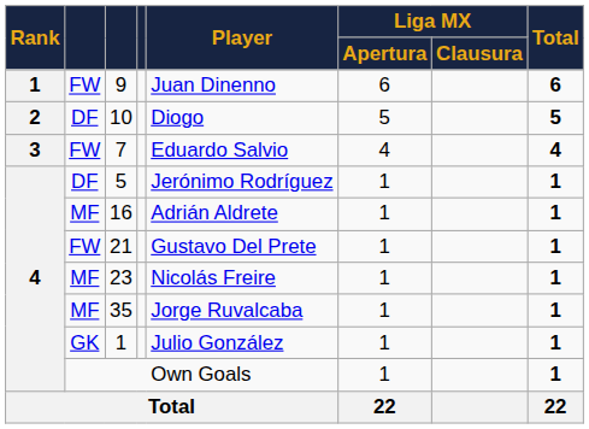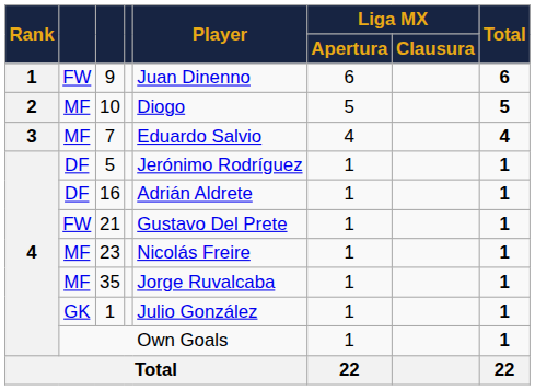 <table class="wikitable" style="text-align:center">
 <tr>
 <th style=background-color:#172442;color:#E9A916 rowspan="2">Rank</th>
 <th style=background-color:#172442;color:#E9A916 rowspan="2"></th>
 <th style=background-color:#172442;color:#E9A916 rowspan="2"></th>
 <th style=background-color:#172442;color:#E9A916 rowspan="2"></th>
 <th style=background-color:#172442;color:#E9A916 rowspan="2">Player</th>
 <th style=background-color:#172442;color:#E9A916 colspan="2">Liga MX</th>
 <th style=background-color:#172442;color:#E9A916 rowspan="2">Total</th>
 </tr>
 <tr>
 <th style=background-color:#172442;color:#E9A916>Apertura</th>
 <th style=background-color:#172442;color:#E9A916>Clausura</th>
 </tr>
 <tr>
 <th rowspan=1>1</th>
 <td><a href='#'>FW</a></td>
 <td>9</td>
 <td></td>
 <td align=left><a href='#'>Juan Dinenno</a></td>
 <td>6</td>
 <td></td>
 <td><strong>6</strong></td>
 </tr>
 <tr>
 <th rowspan=1>2</th>
-<td><a href='#'>DF</a></td>
+<td><a href='#'>MF</a></td>
 <td>10</td>
 <td></td>
 <td align=left><a href='#'>Diogo</a></td>
 <td>5</td>
 <td></td>
 <td><strong>5</strong></td>
 </tr>
 <tr>
 <th rowspan=1>3</th>
-<td><a href='#'>FW</a></td>
+<td><a href='#'>MF</a></td>
 <td>7</td>
 <td></td>
 <td align=left><a href='#'>Eduardo Salvio</a></td>
 <td>4</td>
 <td></td>
 <td><strong>4</strong></td>
 </tr>
 <tr>
 <th rowspan=7>4</th>
 <td><a href='#'>DF</a></td>
 <td>5</td>
 <td></td>
 <td align=left><a href='#'>Jerónimo Rodríguez</a></td>
 <td>1</td>
 <td></td>
 <td><strong>1</strong></td>
 </tr>
 <tr>
-<td><a href='#'>MF</a></td>
+<td><a href='#'>DF</a></td>
 <td>16</td>
 <td></td>
 <td align=left><a href='#'>Adrián Aldrete</a></td>
 <td>1</td>
 <td></td>
 <td><strong>1</strong></td>
 </tr>
 <tr>
 <td><a href='#'>FW</a></td>
 <td>21</td>
 <td></td>
 <td align=left><a href='#'>Gustavo Del Prete</a></td>
 <td>1</td>
 <td></td>
 <td><strong>1</strong></td>
 </tr>
 <tr>
 <td><a href='#'>MF</a></td>
 <td>23</td>
 <td></td>
 <td align=left><a href='#'>Nicolás Freire</a></td>
 <td>1</td>
 <td></td>
 <td><strong>1</strong></td>
 </tr>
 <tr>
 <td><a href='#'>MF</a></td>
 <td>35</td>
 <td></td>
 <td align=left><a href='#'>Jorge Ruvalcaba</a></td>
 <td>1</td>
 <td></td>
 <td><strong>1</strong></td>
 </tr>
 <tr>
 <td><a href='#'>GK</a></td>
 <td>1</td>
 <td></td>
 <td align=left><a href='#'>Julio González</a></td>
 <td>1</td>
 <td></td>
 <td><strong>1</strong></td>
 </tr>
 <tr>
 <td colspan="4">Own Goals</td>
 <td>1</td>
 <td></td>
 <td><strong>1</strong></td>
 </tr>
 <tr>
 <th colspan="5"><strong>Total</strong></th>
 <th><strong>22</strong></th>
 <th></th>
 <th><strong>22</strong></th>
 </tr>
 </table>
